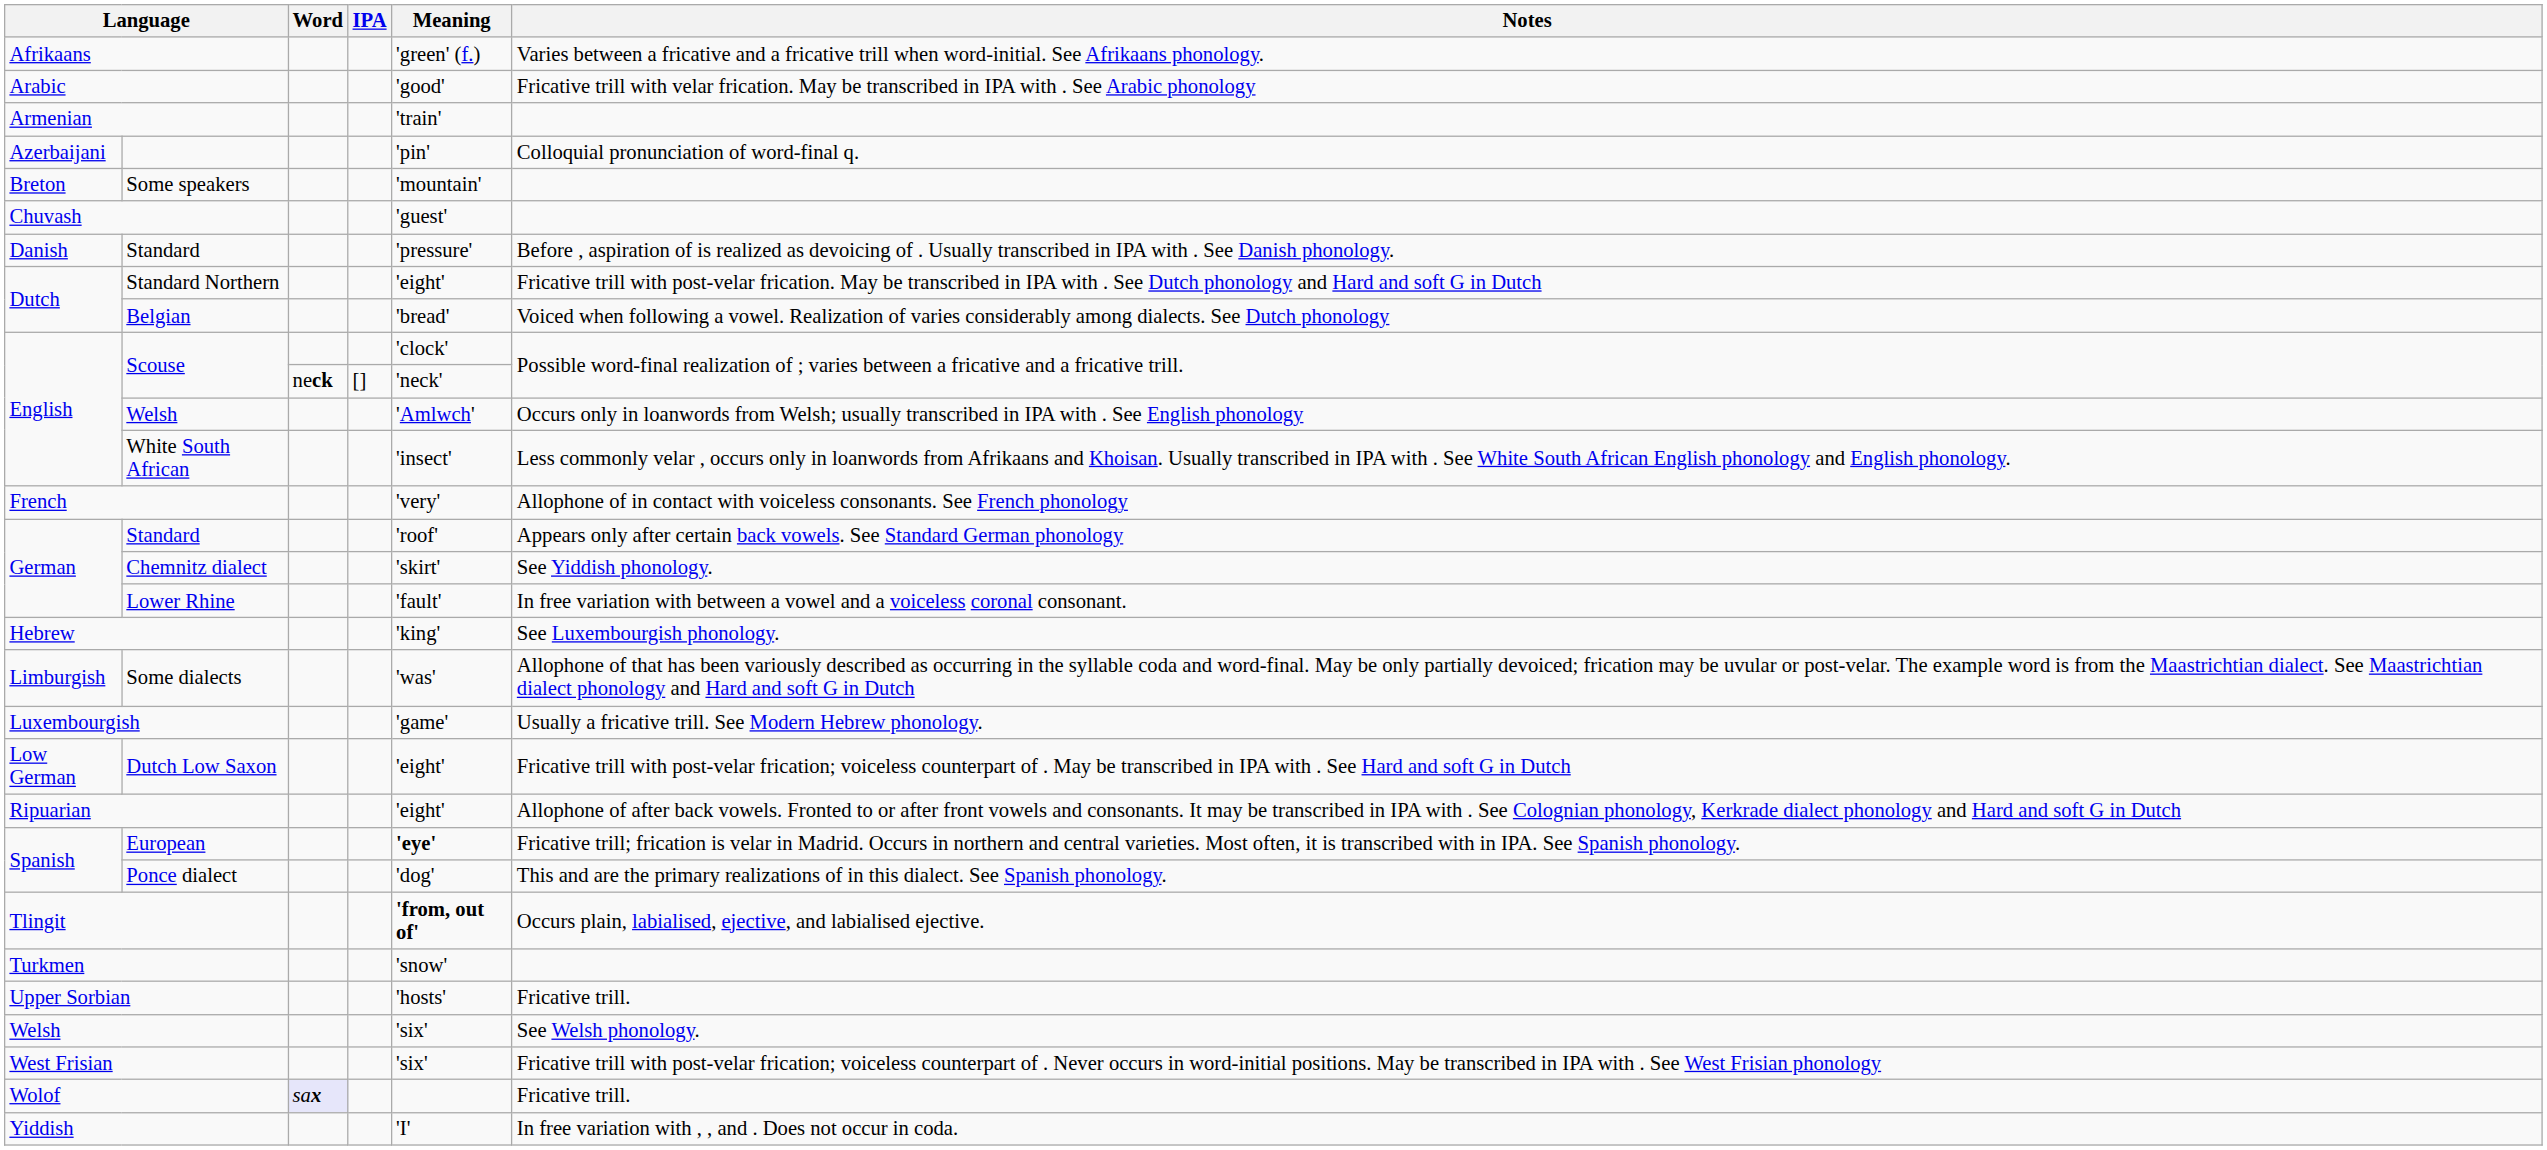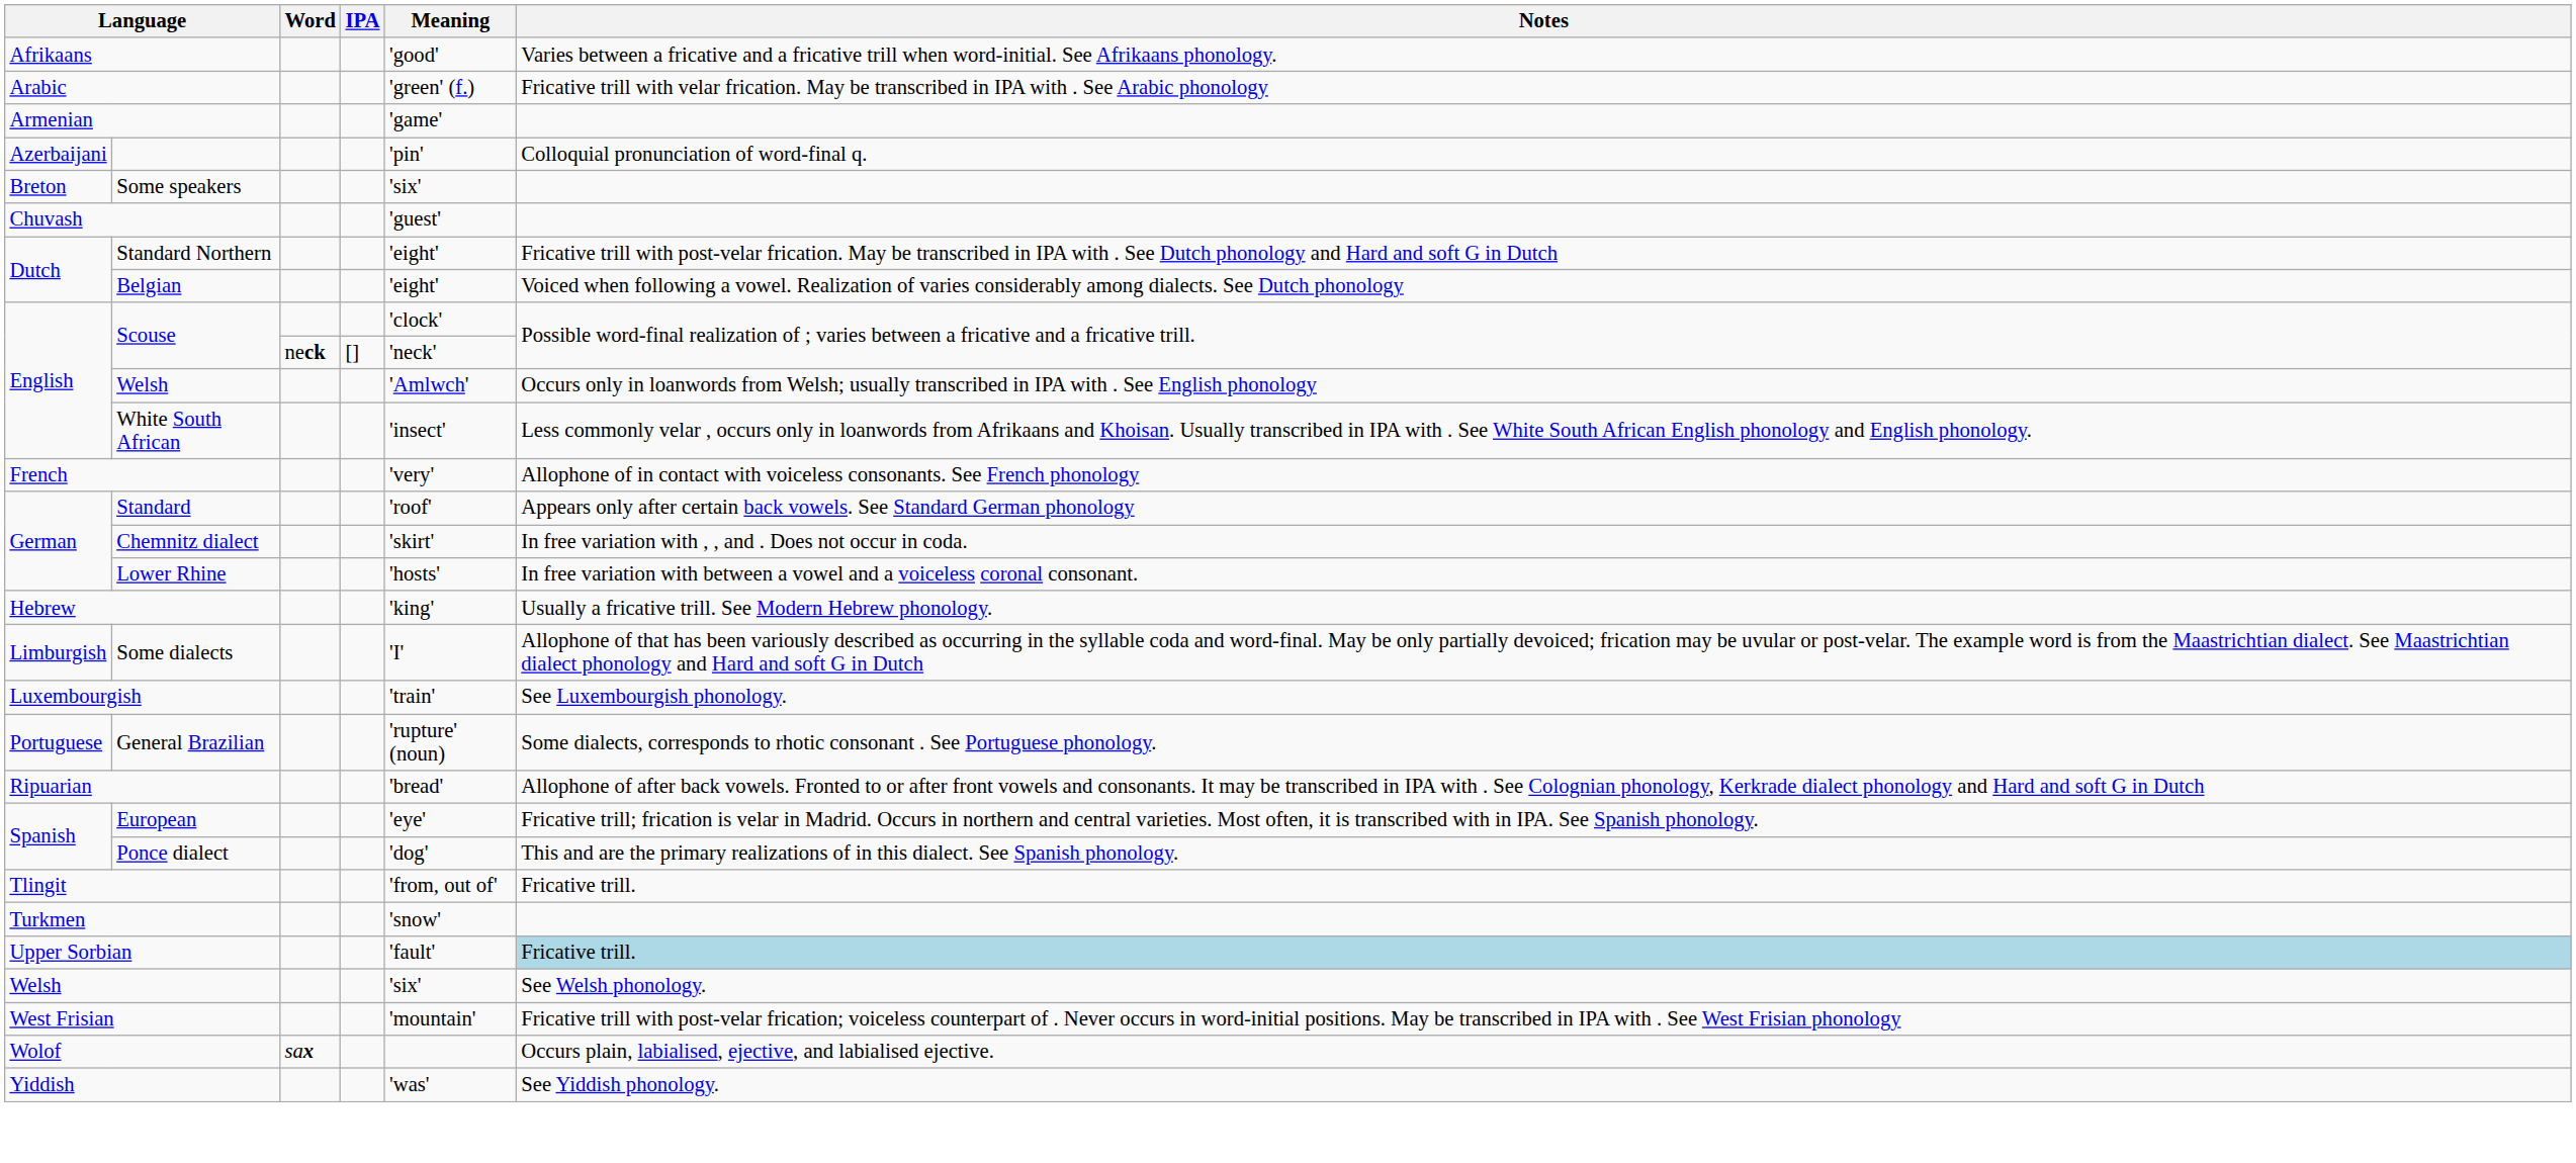 <table class="wikitable">
 <tr>
 <th colspan=2>Language</th>
 <th>Word</th>
 <th><a href='#'>IPA</a></th>
 <th>Meaning</th>
 <th>Notes</th>
 </tr>
 <tr>
 <td colspan=2><a href='#'>Afrikaans</a></td>
 <td></td>
 <td></td>
-<td>'green' (<a href='#'>f.</a>)</td>
+<td>'good'</td>
 <td>Varies between a fricative and a fricative trill when word-initial. See <a href='#'>Afrikaans phonology</a>.</td>
 </tr>
 <tr>
 <td colspan=2><a href='#'>Arabic</a></td>
 <td> </td>
 <td></td>
-<td>'good'</td>
+<td>'green' (<a href='#'>f.</a>)</td>
 <td>Fricative trill with velar frication. May be transcribed in IPA with . See <a href='#'>Arabic phonology</a></td>
 </tr>
 <tr>
 <td colspan=2><a href='#'>Armenian</a></td>
 <td> </td>
 <td></td>
-<td>'train'</td>
+<td>'game'</td>
 <td></td>
 </tr>
 <tr>
 <td><a href='#'>Azerbaijani</a></td>
 <td></td>
 <td></td>
 <td></td>
 <td>'pin'</td>
 <td>Colloquial pronunciation of word-final q.</td>
 </tr>
 <tr>
 <td><a href='#'>Breton</a></td>
 <td>Some speakers</td>
 <td></td>
 <td></td>
-<td>'mountain'</td>
+<td>'six'</td>
 <td></td>
 </tr>
 <tr>
 <td colspan=2><a href='#'>Chuvash</a></td>
 <td> </td>
 <td></td>
 <td>'guest'</td>
 <td></td>
-</tr>
-<tr>
-<td><a href='#'>Danish</a></td>
-<td>Standard</td>
-<td></td>
-<td></td>
-<td>'pressure'</td>
-<td>Before , aspiration of  is realized as devoicing of . Usually transcribed in IPA with . See <a href='#'>Danish phonology</a>.</td>
 </tr>
 <tr>
 <td rowspan=2><a href='#'>Dutch</a></td>
 <td>Standard Northern</td>
 <td></td>
 <td></td>
 <td>'eight'</td>
 <td>Fricative trill with post-velar frication. May be transcribed in IPA with . See <a href='#'>Dutch phonology</a> and <a href='#'>Hard and soft G in Dutch</a></td>
 </tr>
 <tr>
 <td><a href='#'>Belgian</a></td>
 <td></td>
 <td></td>
-<td>'bread'</td>
+<td>'eight'</td>
 <td>Voiced when following a vowel. Realization of  varies considerably among dialects. See <a href='#'>Dutch phonology</a></td>
 </tr>
 <tr>
 <td rowspan="4"><a href='#'>English</a></td>
 <td rowspan="2"><a href='#'>Scouse</a></td>
 <td></td>
 <td></td>
 <td>'clock'</td>
 <td rowspan="2">Possible word-final realization of ; varies between a fricative and a fricative trill.</td>
 </tr>
 <tr>
 <td>ne<strong>ck</strong></td>
 <td>[]</td>
 <td>'neck'</td>
 </tr>
 <tr>
 <td><a href='#'>Welsh</a></td>
 <td></td>
 <td></td>
 <td>'<a href='#'>Amlwch</a>'</td>
 <td>Occurs only in loanwords from Welsh; usually transcribed in IPA with . See <a href='#'>English phonology</a></td>
 </tr>
 <tr>
 <td>White <a href='#'>South African</a></td>
 <td></td>
 <td></td>
 <td>'insect'</td>
 <td>Less commonly velar , occurs only in loanwords from Afrikaans and <a href='#'>Khoisan</a>. Usually transcribed in IPA with . See <a href='#'>White South African English phonology</a> and <a href='#'>English phonology</a>.</td>
 </tr>
 <tr>
 <td colspan=2><a href='#'>French</a></td>
 <td></td>
 <td></td>
 <td>'very'</td>
 <td>Allophone of  in contact with voiceless consonants. See <a href='#'>French phonology</a></td>
 </tr>
 <tr>
 <td rowspan=3><a href='#'>German</a></td>
 <td><a href='#'>Standard</a></td>
 <td></td>
 <td></td>
 <td>'roof'</td>
 <td>Appears only after certain <a href='#'>back vowels</a>. See <a href='#'>Standard German phonology</a></td>
 </tr>
 <tr>
 <td><a href='#'>Chemnitz dialect</a></td>
 <td></td>
 <td></td>
 <td>'skirt'</td>
-<td>See <a href='#'>Yiddish phonology</a>.</td>
+<td>In free variation with , ,  and . Does not occur in coda.</td>
 </tr>
 <tr>
 <td><a href='#'>Lower Rhine</a></td>
 <td></td>
 <td></td>
-<td>'fault'</td>
+<td>'hosts'</td>
 <td>In free variation with  between a vowel and a <a href='#'>voiceless</a> <a href='#'>coronal</a> consonant.</td>
 </tr>
 <tr>
 <td colspan=2><a href='#'>Hebrew</a></td>
 <td> </td>
 <td></td>
 <td>'king'</td>
-<td>See <a href='#'>Luxembourgish phonology</a>.</td>
+<td>Usually a fricative trill. See <a href='#'>Modern Hebrew phonology</a>.</td>
 </tr>
 <tr>
 <td><a href='#'>Limburgish</a></td>
 <td>Some dialects</td>
 <td></td>
 <td></td>
-<td>'was'</td>
+<td>'I'</td>
 <td>Allophone of  that has been variously described as occurring in the syllable coda and word-final. May be only partially devoiced; frication may be uvular or post-velar. The example word is from the <a href='#'>Maastrichtian dialect</a>. See <a href='#'>Maastrichtian dialect phonology</a> and <a href='#'>Hard and soft G in Dutch</a></td>
 </tr>
 <tr>
 <td colspan=2><a href='#'>Luxembourgish</a></td>
 <td></td>
 <td></td>
-<td>'game'</td>
-<td>Usually a fricative trill. See <a href='#'>Modern Hebrew phonology</a>.</td>
+<td>'train'</td>
+<td>See <a href='#'>Luxembourgish phonology</a>.</td>
 </tr>
 <tr>
-<td><a href='#'>Low German</a></td>
-<td><a href='#'>Dutch Low Saxon</a></td>
+<td><a href='#'>Portuguese</a></td>
+<td>General <a href='#'>Brazilian</a></td>
 <td></td>
 <td></td>
-<td>'eight'</td>
-<td>Fricative trill with post-velar frication; voiceless counterpart of . May be transcribed in IPA with . See <a href='#'>Hard and soft G in Dutch</a></td>
+<td>'rupture' (noun)</td>
+<td>Some dialects, corresponds to rhotic consonant . See <a href='#'>Portuguese phonology</a>.</td>
 </tr>
 <tr>
 <td colspan="2"><a href='#'>Ripuarian</a></td>
 <td></td>
 <td></td>
-<td>'eight'</td>
+<td>'bread'</td>
 <td>Allophone of  after back vowels. Fronted to  or  after front vowels and consonants. It may be transcribed in IPA with . See <a href='#'>Colognian phonology</a>, <a href='#'>Kerkrade dialect phonology</a> and <a href='#'>Hard and soft G in Dutch</a></td>
 </tr>
 <tr>
 <td rowspan="2"><a href='#'>Spanish</a></td>
 <td><a href='#'>European</a></td>
 <td></td>
 <td></td>
-<td><strong>'eye'</strong></td>
+<td>'eye'</td>
 <td>Fricative trill; frication is velar in Madrid. Occurs in northern and central varieties. Most often, it is transcribed with  in IPA. See <a href='#'>Spanish phonology</a>.</td>
 </tr>
 <tr>
 <td><a href='#'>Ponce</a> dialect</td>
 <td></td>
 <td></td>
 <td>'dog'</td>
 <td>This and  are the primary realizations of  in this dialect. See <a href='#'>Spanish phonology</a>.</td>
 </tr>
 <tr>
 <td colspan=2><a href='#'>Tlingit</a></td>
 <td></td>
 <td></td>
-<td><strong>'from, out of'</strong></td>
-<td>Occurs plain, <a href='#'>labialised</a>, <a href='#'>ejective</a>, and labialised ejective.</td>
+<td>'from, out of'</td>
+<td>Fricative trill.</td>
 </tr>
 <tr>
 <td colspan=2><a href='#'>Turkmen</a></td>
 <td></td>
 <td></td>
 <td>'snow'</td>
 <td></td>
 </tr>
 <tr>
 <td colspan=2><a href='#'>Upper Sorbian</a></td>
 <td></td>
 <td></td>
-<td>'hosts'</td>
-<td>Fricative trill.</td>
+<td>'fault'</td>
+<td style="background: lightblue;">Fricative trill.</td>
 </tr>
 <tr>
 <td colspan=2><a href='#'>Welsh</a></td>
 <td></td>
 <td></td>
 <td>'six'</td>
 <td>See <a href='#'>Welsh phonology</a>.</td>
 </tr>
 <tr>
 <td colspan=2><a href='#'>West Frisian</a></td>
 <td></td>
 <td></td>
-<td>'six'</td>
+<td>'mountain'</td>
 <td>Fricative trill with post-velar frication; voiceless counterpart of . Never occurs in word-initial positions. May be transcribed in IPA with . See <a href='#'>West Frisian phonology</a></td>
 </tr>
 <tr>
 <td colspan=2><a href='#'>Wolof</a></td>
-<td style="background: lavender;"><em>sa<strong>x<strong><em></td>
+<td><em>sa<strong>x<strong><em></td>
 <td></td>
 <td></td>
-<td>Fricative trill.</td>
+<td>Occurs plain, <a href='#'>labialised</a>, <a href='#'>ejective</a>, and labialised ejective.</td>
 </tr>
 <tr>
 <td colspan=2><a href='#'>Yiddish</a></td>
 <td> </td>
 <td></td>
-<td>'I'</td>
-<td>In free variation with , ,  and . Does not occur in coda.</td>
+<td>'was'</td>
+<td>See <a href='#'>Yiddish phonology</a>.</td>
 </tr>
 </table>
